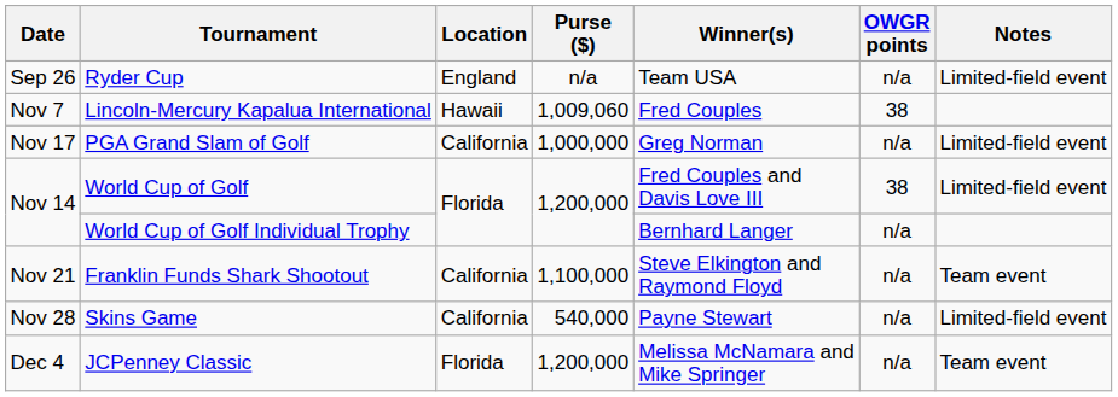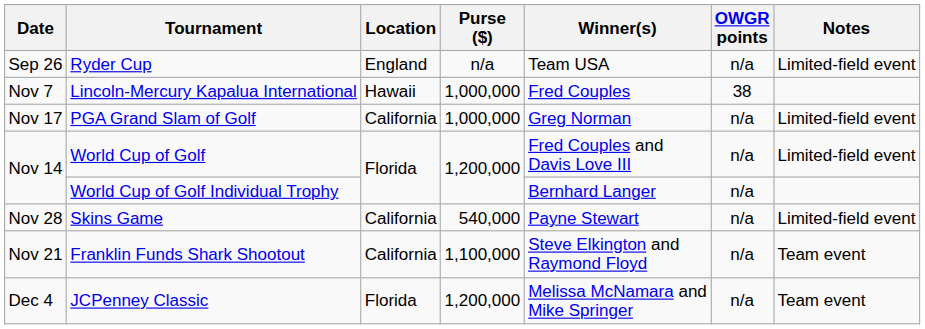 <table class="wikitable" style="font-size:95%">
 <tr>
 <th>Date</th>
 <th>Tournament</th>
 <th>Location</th>
 <th>Purse<br>($)</th>
 <th>Winner(s)</th>
 <th><a href='#'>OWGR</a><br>points</th>
 <th>Notes</th>
 </tr>
 <tr>
 <td>Sep 26</td>
 <td><a href='#'>Ryder Cup</a></td>
 <td>England</td>
 <td align=center>n/a</td>
 <td> Team USA</td>
 <td align=center>n/a</td>
 <td>Limited-field event</td>
 </tr>
 <tr>
 <td>Nov 7</td>
 <td><a href='#'>Lincoln-Mercury Kapalua International</a></td>
 <td>Hawaii</td>
-<td align=right>1,009,060</td>
+<td align=right>1,000,000</td>
 <td> <a href='#'>Fred Couples</a></td>
 <td align=center>38</td>
 <td></td>
 </tr>
 <tr>
 <td>Nov 17</td>
 <td><a href='#'>PGA Grand Slam of Golf</a></td>
 <td>California</td>
 <td align=right>1,000,000</td>
 <td> <a href='#'>Greg Norman</a></td>
 <td align=center>n/a</td>
 <td>Limited-field event</td>
 </tr>
 <tr>
 <td rowspan=2>Nov 14</td>
 <td><a href='#'>World Cup of Golf</a></td>
 <td rowspan=2>Florida</td>
 <td rowspan=2 align=right>1,200,000</td>
 <td> <a href='#'>Fred Couples</a> and<br> <a href='#'>Davis Love III</a></td>
-<td align=center>38</td>
+<td align=center>n/a</td>
 <td>Limited-field event</td>
 </tr>
 <tr>
 <td><a href='#'>World Cup of Golf Individual Trophy</a></td>
 <td> <a href='#'>Bernhard Langer</a></td>
 <td align=center>n/a</td>
 <td></td>
+</tr>
+<tr>
+<td>Nov 28</td>
+<td><a href='#'>Skins Game</a></td>
+<td>California</td>
+<td align=right>540,000</td>
+<td> <a href='#'>Payne Stewart</a></td>
+<td align=center>n/a</td>
+<td>Limited-field event</td>
 </tr>
 <tr>
 <td>Nov 21</td>
 <td><a href='#'>Franklin Funds Shark Shootout</a></td>
 <td>California</td>
 <td align=right>1,100,000</td>
 <td> <a href='#'>Steve Elkington</a> and<br> <a href='#'>Raymond Floyd</a></td>
 <td align=center>n/a</td>
 <td>Team event</td>
 </tr>
 <tr>
-<td>Nov 28</td>
-<td><a href='#'>Skins Game</a></td>
-<td>California</td>
-<td align=right>540,000</td>
-<td> <a href='#'>Payne Stewart</a></td>
-<td align=center>n/a</td>
-<td>Limited-field event</td>
-</tr>
-<tr>
 <td>Dec 4</td>
 <td><a href='#'>JCPenney Classic</a></td>
 <td>Florida</td>
 <td align=right>1,200,000</td>
 <td> <a href='#'>Melissa McNamara</a> and<br> <a href='#'>Mike Springer</a></td>
 <td align=center>n/a</td>
 <td>Team event</td>
 </tr>
 </table>
